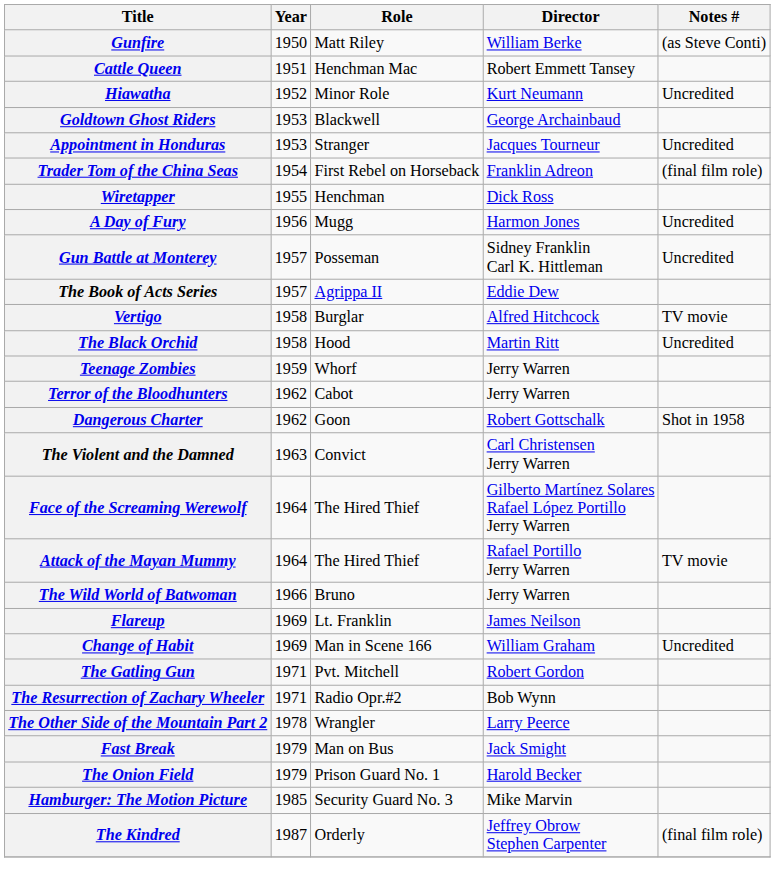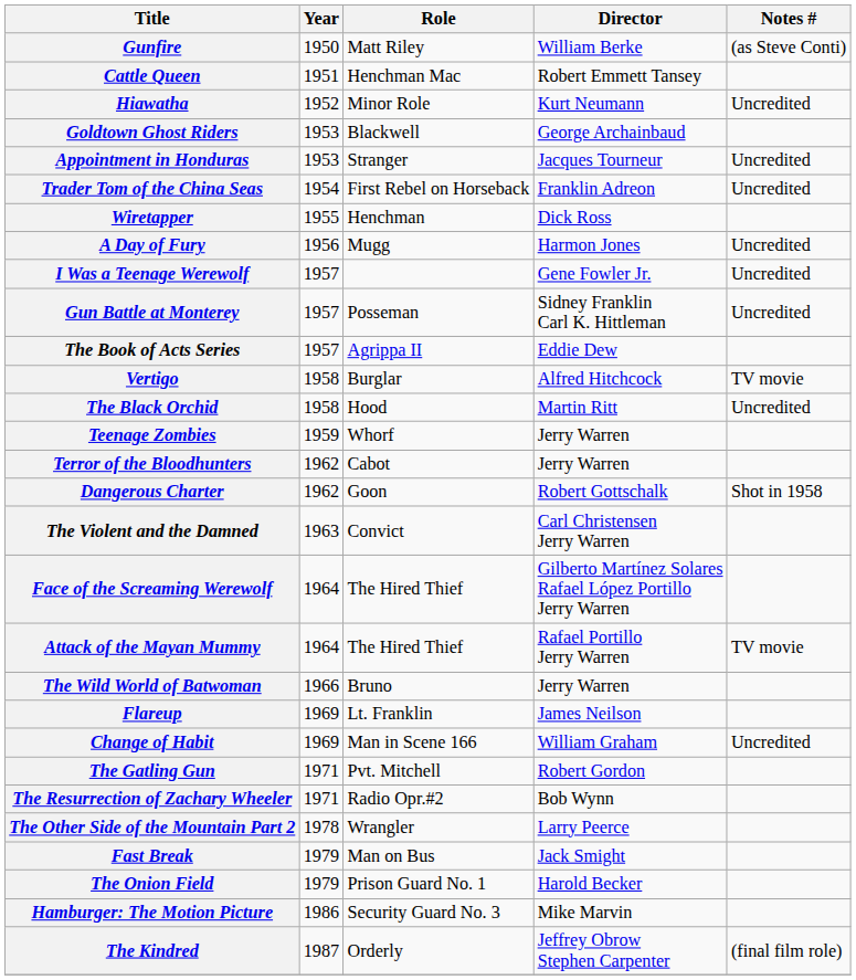 <table class="wikitable plainrowheaders sortable">
 <tr>
 <th scope="col">Title</th>
 <th scope="col">Year</th>
 <th scope="col">Role</th>
 <th scope="col">Director</th>
 <th scope="col" class="unsortable">Notes #</th>
 </tr>
 <tr>
 <th scope="row"><em><a href='#'>Gunfire</a></em></th>
 <td>1950</td>
 <td>Matt Riley</td>
 <td><a href='#'>William Berke</a></td>
 <td>(as Steve Conti)</td>
 </tr>
 <tr>
 <th scope="row"><em><a href='#'>Cattle Queen</a></em></th>
 <td>1951</td>
 <td>Henchman Mac</td>
 <td>Robert Emmett Tansey</td>
 <td></td>
 </tr>
 <tr>
 <th scope="row"><em><a href='#'>Hiawatha</a></em></th>
 <td>1952</td>
 <td>Minor Role</td>
 <td><a href='#'>Kurt Neumann</a></td>
 <td>Uncredited</td>
 </tr>
 <tr>
 <th scope="row"><em><a href='#'>Goldtown Ghost Riders</a></em></th>
 <td>1953</td>
 <td>Blackwell</td>
 <td><a href='#'>George Archainbaud</a></td>
 <td></td>
 </tr>
 <tr>
 <th scope="row"><em><a href='#'>Appointment in Honduras</a></em></th>
 <td>1953</td>
 <td>Stranger</td>
 <td><a href='#'>Jacques Tourneur</a></td>
 <td>Uncredited</td>
 </tr>
 <tr>
 <th scope="row"><em><a href='#'>Trader Tom of the China Seas</a></em></th>
 <td>1954</td>
 <td>First Rebel on Horseback</td>
 <td><a href='#'>Franklin Adreon</a></td>
-<td>(final film role)</td>
+<td>Uncredited</td>
 </tr>
 <tr>
 <th scope="row"><em><a href='#'>Wiretapper</a></em></th>
 <td>1955</td>
 <td>Henchman</td>
 <td><a href='#'>Dick Ross</a></td>
 <td></td>
 </tr>
 <tr>
 <th scope="row"><em><a href='#'>A Day of Fury</a></em></th>
 <td>1956</td>
 <td>Mugg</td>
 <td><a href='#'>Harmon Jones</a></td>
+<td>Uncredited</td>
+</tr>
+<tr>
+<th scope="row"><em><a href='#'>I Was a Teenage Werewolf</a></em></th>
+<td>1957</td>
+<td></td>
+<td><a href='#'>Gene Fowler Jr.</a></td>
 <td>Uncredited</td>
 </tr>
 <tr>
 <th scope="row"><em><a href='#'>Gun Battle at Monterey</a></em></th>
 <td>1957</td>
 <td>Posseman</td>
 <td>Sidney Franklin<br>Carl K. Hittleman</td>
 <td>Uncredited</td>
 </tr>
 <tr>
 <th scope="row"><em>The Book of Acts Series</em></th>
 <td>1957</td>
 <td><a href='#'>Agrippa II</a></td>
 <td><a href='#'>Eddie Dew</a></td>
 <td></td>
 </tr>
 <tr>
 <th scope="row"><em><a href='#'>Vertigo</a></em></th>
 <td>1958</td>
 <td>Burglar</td>
 <td><a href='#'>Alfred Hitchcock</a></td>
 <td>TV movie</td>
 </tr>
 <tr>
 <th scope="row"><em><a href='#'>The Black Orchid</a></em></th>
 <td>1958</td>
 <td>Hood</td>
 <td><a href='#'>Martin Ritt</a></td>
 <td>Uncredited</td>
 </tr>
 <tr>
 <th scope="row"><em><a href='#'>Teenage Zombies</a></em></th>
 <td>1959</td>
 <td>Whorf</td>
 <td>Jerry Warren</td>
 <td></td>
 </tr>
 <tr>
 <th scope="row"><em><a href='#'>Terror of the Bloodhunters</a></em></th>
 <td>1962</td>
 <td>Cabot</td>
 <td>Jerry Warren</td>
 <td></td>
 </tr>
 <tr>
 <th scope="row"><em><a href='#'>Dangerous Charter</a></em></th>
 <td>1962</td>
 <td>Goon</td>
 <td><a href='#'>Robert Gottschalk</a></td>
 <td>Shot in 1958</td>
 </tr>
 <tr>
 <th scope="row"><em>The Violent and the Damned</em></th>
 <td>1963</td>
 <td>Convict</td>
 <td><a href='#'>Carl Christensen</a><br>Jerry Warren</td>
 <td></td>
 </tr>
 <tr>
 <th scope="row"><em><a href='#'>Face of the Screaming Werewolf</a></em></th>
 <td>1964</td>
 <td>The Hired Thief</td>
 <td><a href='#'>Gilberto Martínez Solares</a><br><a href='#'>Rafael López Portillo</a><br>Jerry Warren</td>
 <td></td>
 </tr>
 <tr>
 <th scope="row"><em><a href='#'>Attack of the Mayan Mummy</a></em></th>
 <td>1964</td>
 <td>The Hired Thief</td>
 <td><a href='#'>Rafael Portillo</a><br>Jerry Warren</td>
 <td>TV movie</td>
 </tr>
 <tr>
 <th scope="row"><em><a href='#'>The Wild World of Batwoman</a></em></th>
 <td>1966</td>
 <td>Bruno</td>
 <td>Jerry Warren</td>
 <td></td>
 </tr>
 <tr>
 <th scope="row"><em><a href='#'>Flareup</a></em></th>
 <td>1969</td>
 <td>Lt. Franklin</td>
 <td><a href='#'>James Neilson</a></td>
 <td></td>
 </tr>
 <tr>
 <th scope="row"><em><a href='#'>Change of Habit</a></em></th>
 <td>1969</td>
 <td>Man in Scene 166</td>
 <td><a href='#'>William Graham</a></td>
 <td>Uncredited</td>
 </tr>
 <tr>
 <th scope="row"><em><a href='#'>The Gatling Gun</a></em></th>
 <td>1971</td>
 <td>Pvt. Mitchell</td>
 <td><a href='#'>Robert Gordon</a></td>
 <td></td>
 </tr>
 <tr>
 <th scope="row"><em><a href='#'>The Resurrection of Zachary Wheeler</a></em></th>
 <td>1971</td>
 <td>Radio Opr.#2</td>
 <td>Bob Wynn</td>
 <td></td>
 </tr>
 <tr>
 <th scope="row"><em><a href='#'>The Other Side of the Mountain Part 2</a></em></th>
 <td>1978</td>
 <td>Wrangler</td>
 <td><a href='#'>Larry Peerce</a></td>
 <td></td>
 </tr>
 <tr>
 <th scope="row"><em><a href='#'>Fast Break</a></em></th>
 <td>1979</td>
 <td>Man on Bus</td>
 <td><a href='#'>Jack Smight</a></td>
 <td></td>
 </tr>
 <tr>
 <th scope="row"><em><a href='#'>The Onion Field</a></em></th>
 <td>1979</td>
 <td>Prison Guard No. 1</td>
 <td><a href='#'>Harold Becker</a></td>
 <td></td>
 </tr>
 <tr>
 <th scope="row"><em><a href='#'>Hamburger: The Motion Picture</a></em></th>
-<td>1985</td>
+<td>1986</td>
 <td>Security Guard No. 3</td>
 <td>Mike Marvin</td>
 <td></td>
 </tr>
 <tr>
 <th scope="row"><em><a href='#'>The Kindred</a></em></th>
 <td>1987</td>
 <td>Orderly</td>
 <td><a href='#'>Jeffrey Obrow</a><br><a href='#'>Stephen Carpenter</a></td>
 <td>(final film role)</td>
 </tr>
 <tr>
 </tr>
 </table>
